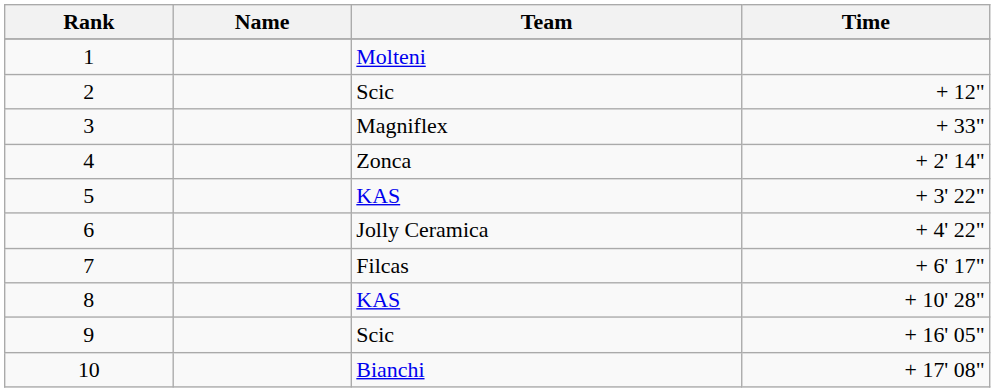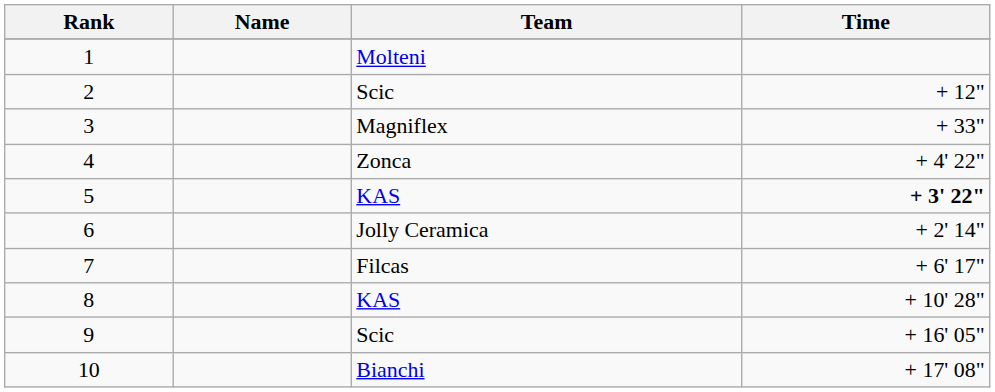 <table class="wikitable" style="width:45em;margin-bottom:0;">
 <tr>
 <th>Rank</th>
 <th>Name</th>
 <th>Team</th>
 <th>Time</th>
 </tr>
 <tr>
 </tr>
 <tr>
 <td style="text-align:center;">1</td>
 <td> </td>
 <td><a href='#'>Molteni</a></td>
 <td align=right></td>
 </tr>
 <tr>
 <td style="text-align:center;">2</td>
 <td></td>
 <td>Scic</td>
 <td align=right>+ 12"</td>
 </tr>
 <tr>
 <td style="text-align:center;">3</td>
 <td></td>
 <td>Magniflex</td>
 <td align=right>+ 33"</td>
 </tr>
 <tr>
 <td style="text-align:center;">4</td>
 <td></td>
 <td>Zonca</td>
-<td align=right>+ 2' 14"</td>
+<td align=right>+ 4' 22"</td>
 </tr>
 <tr>
 <td style="text-align:center;">5</td>
 <td> </td>
 <td><a href='#'>KAS</a></td>
-<td align=right>+ 3' 22"</td>
+<td align=right><strong>+ 3' 22"</strong></td>
 </tr>
 <tr>
 <td style="text-align:center;">6</td>
 <td></td>
 <td>Jolly Ceramica</td>
-<td align=right>+ 4' 22"</td>
+<td align=right>+ 2' 14"</td>
 </tr>
 <tr>
 <td style="text-align:center;">7</td>
 <td></td>
 <td>Filcas</td>
 <td align=right>+ 6' 17"</td>
 </tr>
 <tr>
 <td style="text-align:center;">8</td>
 <td></td>
 <td><a href='#'>KAS</a></td>
 <td align=right>+ 10' 28"</td>
 </tr>
 <tr>
 <td style="text-align:center;">9</td>
 <td></td>
 <td>Scic</td>
 <td align=right>+ 16' 05"</td>
 </tr>
 <tr>
 <td style="text-align:center;">10</td>
 <td></td>
 <td><a href='#'>Bianchi</a></td>
 <td align=right>+ 17' 08"</td>
 </tr>
 </table>
